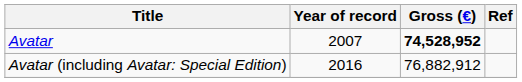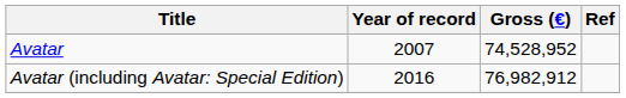 <table class="wikitable" style="margin:1em auto;">
 <tr>
 <th>Title</th>
 <th>Year of record</th>
 <th>Gross (<a href='#'>€</a>)</th>
 <th>Ref</th>
 </tr>
 <tr>
 <td><em><a href='#'>Avatar</a></em></td>
 <td align = "center">2007</td>
-<td align = "right"><strong>74,528,952</strong></td>
+<td align = "right">74,528,952</td>
 <td></td>
 </tr>
 <tr>
 <td><em>Avatar</em> (including <em>Avatar: Special Edition</em>)</td>
 <td align = "center">2016</td>
-<td align = "right">76,882,912</td>
+<td align = "right">76,982,912</td>
 <td></td>
 </tr>
 <tr>
 </tr>
 </table>
